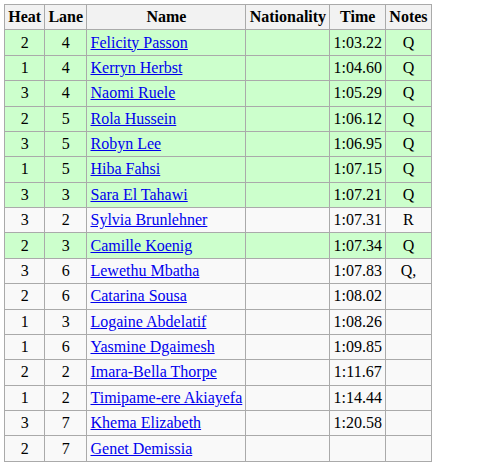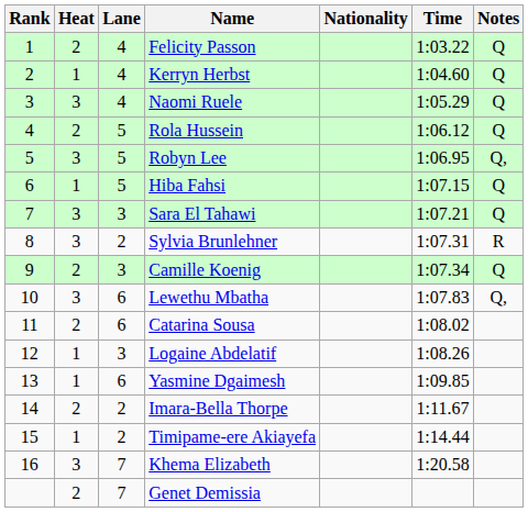 <table class="wikitable sortable" style="text-align:center">
 <tr>
+<th>Rank</th>
 <th>Heat</th>
 <th>Lane</th>
 <th>Name</th>
 <th>Nationality</th>
 <th>Time</th>
 <th>Notes</th>
 </tr>
 <tr bgcolor=ccffcc>
+<td>1</td>
 <td>2</td>
 <td>4</td>
 <td align=left><a href='#'>Felicity Passon</a></td>
 <td align=left></td>
 <td>1:03.22</td>
 <td>Q</td>
 </tr>
 <tr bgcolor=ccffcc>
+<td>2</td>
 <td>1</td>
 <td>4</td>
 <td align=left><a href='#'>Kerryn Herbst</a></td>
 <td align=left></td>
 <td>1:04.60</td>
 <td>Q</td>
 </tr>
 <tr bgcolor=ccffcc>
 <td>3</td>
+<td>3</td>
 <td>4</td>
 <td align=left><a href='#'>Naomi Ruele</a></td>
 <td align=left></td>
 <td>1:05.29</td>
 <td>Q</td>
 </tr>
 <tr bgcolor=ccffcc>
+<td>4</td>
 <td>2</td>
 <td>5</td>
 <td align=left><a href='#'>Rola Hussein</a></td>
 <td align=left></td>
 <td>1:06.12</td>
 <td>Q</td>
 </tr>
 <tr bgcolor=ccffcc>
+<td>5</td>
 <td>3</td>
 <td>5</td>
 <td align=left><a href='#'>Robyn Lee</a></td>
 <td align=left></td>
 <td>1:06.95</td>
-<td>Q</td>
+<td>Q, </td>
 </tr>
 <tr bgcolor=ccffcc>
+<td>6</td>
 <td>1</td>
 <td>5</td>
 <td align=left><a href='#'>Hiba Fahsi</a></td>
 <td align=left></td>
 <td>1:07.15</td>
 <td>Q</td>
 </tr>
 <tr bgcolor=ccffcc>
+<td>7</td>
 <td>3</td>
 <td>3</td>
 <td align=left><a href='#'>Sara El Tahawi</a></td>
 <td align=left></td>
 <td>1:07.21</td>
 <td>Q</td>
 </tr>
 <tr>
+<td>8</td>
 <td>3</td>
 <td>2</td>
 <td align=left><a href='#'>Sylvia Brunlehner</a></td>
 <td align=left></td>
 <td>1:07.31</td>
 <td>R</td>
 </tr>
 <tr bgcolor=ccffcc>
+<td>9</td>
 <td>2</td>
 <td>3</td>
 <td align=left><a href='#'>Camille Koenig</a></td>
 <td align=left></td>
 <td>1:07.34</td>
 <td>Q</td>
 </tr>
 <tr>
+<td>10</td>
 <td>3</td>
 <td>6</td>
 <td align=left><a href='#'>Lewethu Mbatha</a></td>
 <td align=left></td>
 <td>1:07.83</td>
 <td>Q, </td>
 </tr>
 <tr>
+<td>11</td>
 <td>2</td>
 <td>6</td>
 <td align=left><a href='#'>Catarina Sousa</a></td>
 <td align=left></td>
 <td>1:08.02</td>
 <td></td>
 </tr>
 <tr>
+<td>12</td>
 <td>1</td>
 <td>3</td>
 <td align=left><a href='#'>Logaine Abdelatif</a></td>
 <td align=left></td>
 <td>1:08.26</td>
 <td></td>
 </tr>
 <tr>
+<td>13</td>
 <td>1</td>
 <td>6</td>
 <td align=left><a href='#'>Yasmine Dgaimesh</a></td>
 <td align=left></td>
 <td>1:09.85</td>
 <td></td>
 </tr>
 <tr>
+<td>14</td>
 <td>2</td>
 <td>2</td>
 <td align=left><a href='#'>Imara-Bella Thorpe</a></td>
 <td align=left></td>
 <td>1:11.67</td>
 <td></td>
 </tr>
 <tr>
+<td>15</td>
 <td>1</td>
 <td>2</td>
 <td align=left><a href='#'>Timipame-ere Akiayefa</a></td>
 <td align=left></td>
 <td>1:14.44</td>
 <td></td>
 </tr>
 <tr>
+<td>16</td>
 <td>3</td>
 <td>7</td>
 <td align=left><a href='#'>Khema Elizabeth</a></td>
 <td align=left></td>
 <td>1:20.58</td>
 <td></td>
 </tr>
 <tr>
+<td></td>
 <td>2</td>
 <td>7</td>
 <td align=left><a href='#'>Genet Demissia</a></td>
 <td align=left></td>
 <td></td>
 <td></td>
 </tr>
 </table>
